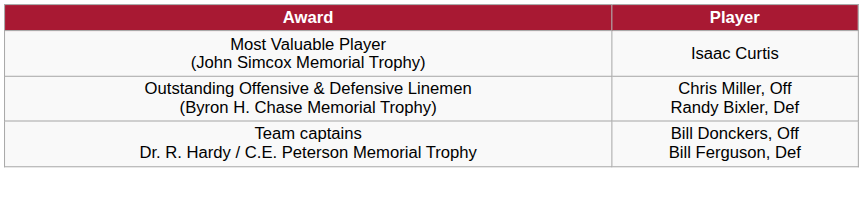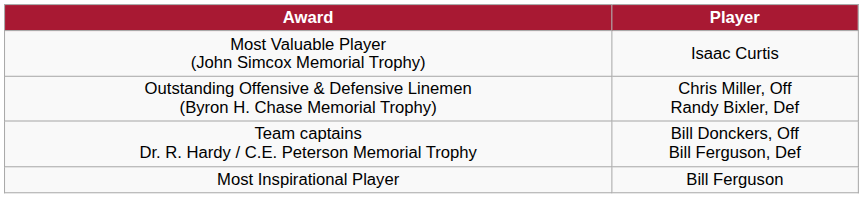 <table class="wikitable" width="65%">
 <tr>
 <th style="background:#A81933;color:#FFFFFF;">Award</th>
 <th style="background:#A81933;color:#FFFFFF;">Player</th>
 </tr>
 <tr align="center" bgcolor="">
 <td>Most Valuable Player<br>(John Simcox Memorial Trophy)</td>
 <td>Isaac Curtis</td>
 </tr>
 <tr align="center" bgcolor="">
 <td>Outstanding Offensive & Defensive Linemen<br>(Byron H. Chase Memorial Trophy)</td>
 <td>Chris Miller, Off<br>Randy Bixler, Def</td>
 </tr>
 <tr align="center" bgcolor="">
 <td>Team captains<br>Dr. R. Hardy / C.E. Peterson Memorial Trophy</td>
 <td>Bill Donckers, Off<br>Bill Ferguson, Def</td>
 </tr>
+<tr align="center" bgcolor="">
+<td>Most Inspirational Player</td>
+<td>Bill Ferguson</td>
+</tr>
 </table>
